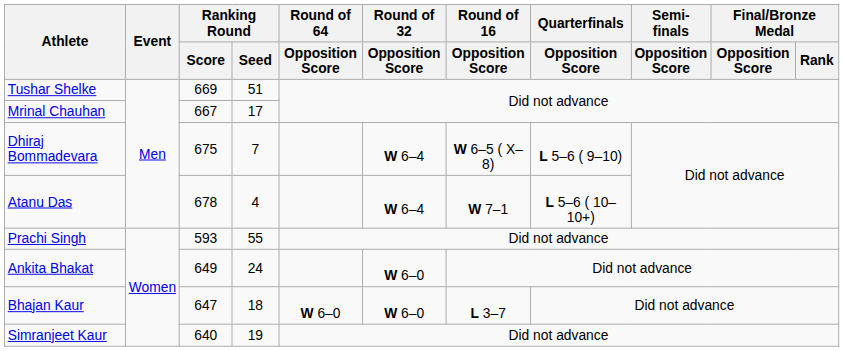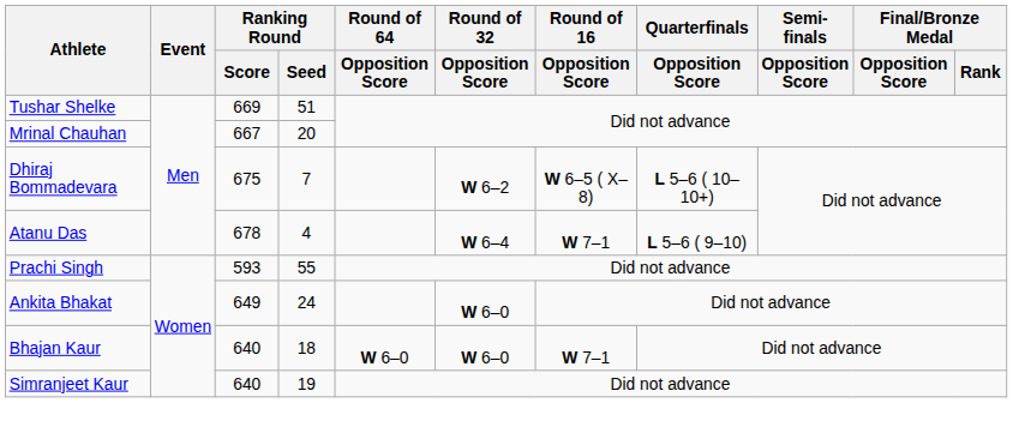 <table class="wikitable" style="text-align:center; font-size:90%">
 <tr>
 <th rowspan="2">Athlete</th>
 <th rowspan="2">Event</th>
 <th colspan="2">Ranking Round</th>
 <th>Round of 64</th>
 <th>Round of 32</th>
 <th>Round of 16</th>
 <th>Quarterfinals</th>
 <th>Semi-finals</th>
 <th colspan="2">Final/Bronze Medal</th>
 </tr>
 <tr>
 <th>Score</th>
 <th>Seed</th>
 <th>Opposition<br>Score</th>
 <th>Opposition<br>Score</th>
 <th>Opposition<br>Score</th>
 <th>Opposition<br>Score</th>
 <th>Opposition<br>Score</th>
 <th>Opposition<br>Score</th>
 <th>Rank</th>
 </tr>
 <tr>
 <td align=left><a href='#'>Tushar Shelke</a></td>
 <td rowspan="4"><a href='#'>Men</a></td>
 <td>669</td>
 <td>51</td>
 <td colspan="7" rowspan="2">Did not advance</td>
 </tr>
 <tr>
 <td align=left><a href='#'>Mrinal Chauhan</a></td>
 <td>667</td>
-<td>17</td>
+<td>20</td>
 </tr>
 <tr>
 <td align=left><a href='#'>Dhiraj Bommadevara</a></td>
 <td>675</td>
 <td>7</td>
 <td></td>
-<td><br> <strong>W</strong> 6–4</td>
+<td><br><strong>W</strong> 6–2</td>
 <td><br> <strong>W</strong> 6–5 ( X–8)</td>
-<td><br><strong>L</strong> 5–6 ( 9–10)</td>
+<td><br><strong>L</strong> 5–6 ( 10–10+)</td>
 <td colspan="3" rowspan="2">Did not advance</td>
 </tr>
 <tr>
 <td align=left><a href='#'>Atanu Das</a></td>
 <td>678</td>
 <td>4</td>
 <td></td>
 <td><br> <strong>W</strong> 6–4</td>
 <td><br><strong>W</strong> 7–1</td>
-<td><br><strong>L</strong> 5–6 ( 10–10+)</td>
+<td><br><strong>L</strong> 5–6 ( 9–10)</td>
 </tr>
 <tr>
 <td align=left><a href='#'>Prachi Singh</a></td>
 <td rowspan="4"><a href='#'>Women</a></td>
 <td>593</td>
 <td>55</td>
 <td colspan="7">Did not advance</td>
 </tr>
 <tr>
 <td align=left><a href='#'>Ankita Bhakat</a></td>
 <td>649</td>
 <td>24</td>
 <td></td>
 <td><br><strong>W</strong> 6–0</td>
 <td colspan="5">Did not advance</td>
 </tr>
 <tr>
 <td align=left><a href='#'>Bhajan Kaur</a></td>
-<td>647</td>
+<td>640</td>
 <td>18</td>
 <td><br><strong>W</strong> 6–0</td>
 <td><br><strong>W</strong> 6–0</td>
-<td><br><strong>L</strong> 3–7</td>
+<td><br><strong>W</strong> 7–1</td>
 <td colspan="4">Did not advance</td>
 </tr>
 <tr>
 <td align=left><a href='#'>Simranjeet Kaur</a></td>
 <td>640</td>
 <td>19</td>
 <td colspan="7">Did not advance</td>
 </tr>
 </table>
